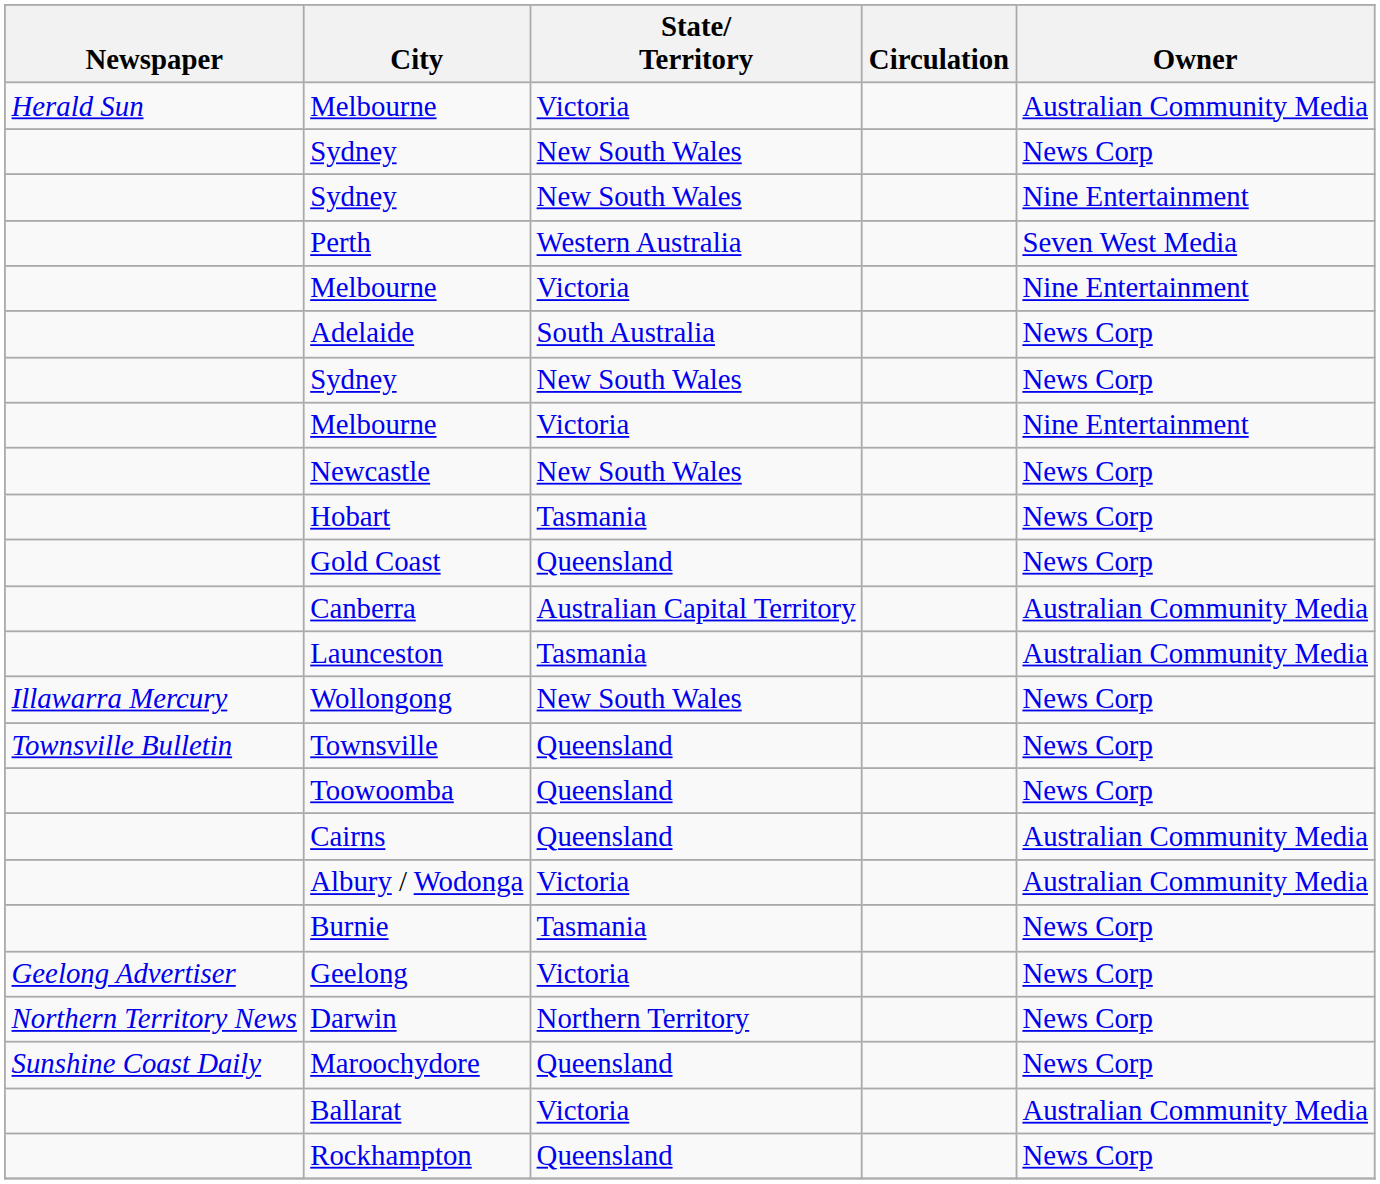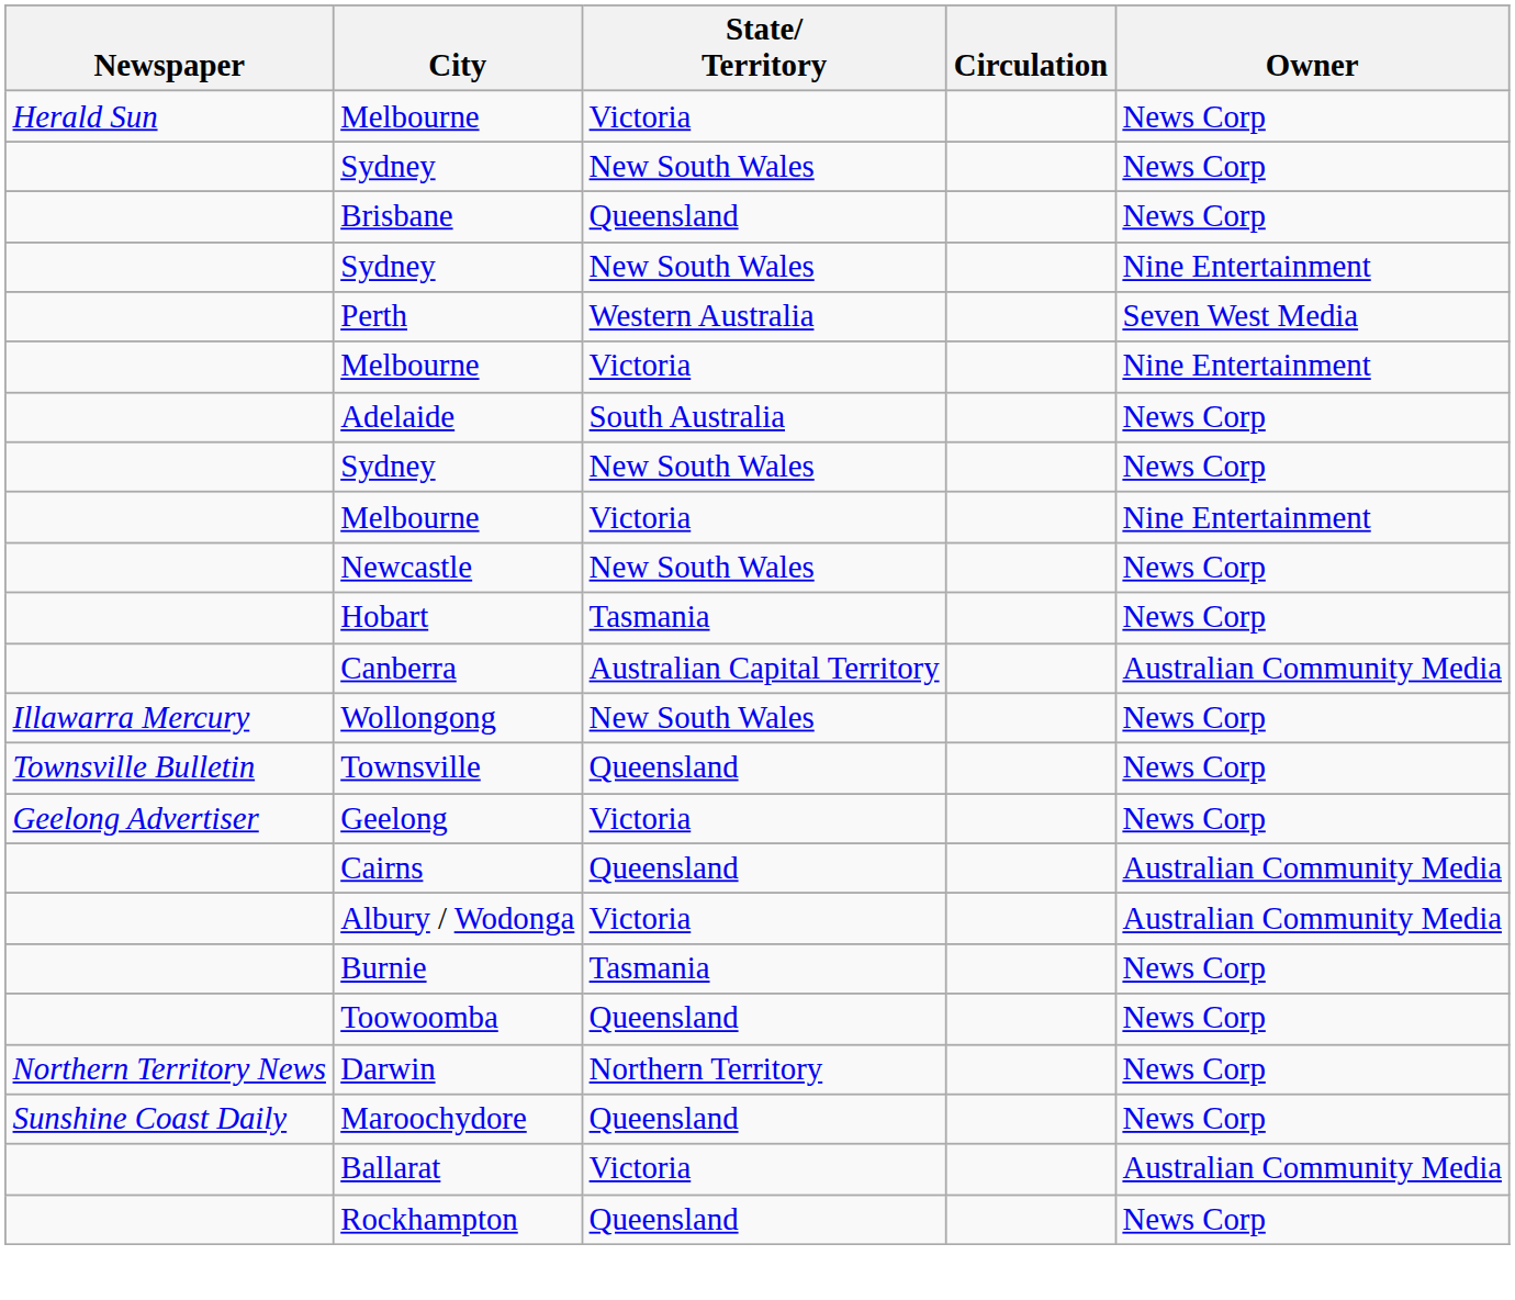 <table class="wikitable sortable">
 <tr valign=bottom>
 <th>Newspaper</th>
 <th>City</th>
 <th>State/<br>Territory</th>
 <th>Circulation</th>
 <th>Owner</th>
 </tr>
 <tr>
 <td><em><a href='#'>Herald Sun</a></em></td>
 <td><a href='#'>Melbourne</a></td>
 <td><a href='#'>Victoria</a></td>
 <td></td>
-<td><a href='#'>Australian Community Media</a></td>
+<td><a href='#'>News Corp</a></td>
 </tr>
 <tr>
 <td><em></em></td>
 <td><a href='#'>Sydney</a></td>
 <td><a href='#'>New South Wales</a></td>
+<td></td>
+<td><a href='#'>News Corp</a></td>
+</tr>
+<tr>
+<td><em></em></td>
+<td><a href='#'>Brisbane</a></td>
+<td><a href='#'>Queensland</a></td>
 <td></td>
 <td><a href='#'>News Corp</a></td>
 </tr>
 <tr>
 <td><em></em></td>
 <td><a href='#'>Sydney</a></td>
 <td><a href='#'>New South Wales</a></td>
 <td></td>
 <td><a href='#'>Nine Entertainment</a></td>
 </tr>
 <tr>
 <td><em></em></td>
 <td><a href='#'>Perth</a></td>
 <td><a href='#'>Western Australia</a></td>
 <td></td>
 <td><a href='#'>Seven West Media</a></td>
 </tr>
 <tr>
 <td><em></em></td>
 <td><a href='#'>Melbourne</a></td>
 <td><a href='#'>Victoria</a></td>
 <td></td>
 <td><a href='#'>Nine Entertainment</a></td>
 </tr>
 <tr>
 <td><em></em></td>
 <td><a href='#'>Adelaide</a></td>
 <td><a href='#'>South Australia</a></td>
 <td></td>
 <td><a href='#'>News Corp</a></td>
 </tr>
 <tr>
 <td><em></em></td>
 <td><a href='#'>Sydney</a></td>
 <td><a href='#'>New South Wales</a></td>
 <td></td>
 <td><a href='#'>News Corp</a></td>
 </tr>
 <tr>
 <td><em></em></td>
 <td><a href='#'>Melbourne</a></td>
 <td><a href='#'>Victoria</a></td>
 <td></td>
 <td><a href='#'>Nine Entertainment</a></td>
 </tr>
 <tr>
 <td><em></em></td>
 <td><a href='#'>Newcastle</a></td>
 <td><a href='#'>New South Wales</a></td>
 <td></td>
 <td><a href='#'>News Corp</a></td>
 </tr>
 <tr>
 <td><em></em></td>
 <td><a href='#'>Hobart</a></td>
 <td><a href='#'>Tasmania</a></td>
 <td></td>
 <td><a href='#'>News Corp</a></td>
 </tr>
 <tr>
 <td><em></em></td>
-<td><a href='#'>Gold Coast</a></td>
-<td><a href='#'>Queensland</a></td>
-<td></td>
-<td><a href='#'>News Corp</a></td>
-</tr>
-<tr>
-<td><em></em></td>
 <td><a href='#'>Canberra</a></td>
 <td><a href='#'>Australian Capital Territory</a></td>
-<td></td>
-<td><a href='#'>Australian Community Media</a></td>
-</tr>
-<tr>
-<td><em></em></td>
-<td><a href='#'>Launceston</a></td>
-<td><a href='#'>Tasmania</a></td>
 <td></td>
 <td><a href='#'>Australian Community Media</a></td>
 </tr>
 <tr>
 <td><em><a href='#'>Illawarra Mercury</a></em></td>
 <td><a href='#'>Wollongong</a></td>
 <td><a href='#'>New South Wales</a></td>
 <td></td>
 <td><a href='#'>News Corp</a></td>
 </tr>
 <tr>
 <td><em><a href='#'>Townsville Bulletin</a></em></td>
 <td><a href='#'>Townsville</a></td>
 <td><a href='#'>Queensland</a></td>
 <td></td>
 <td><a href='#'>News Corp</a></td>
 </tr>
 <tr>
-<td><em></em></td>
-<td><a href='#'>Toowoomba</a></td>
-<td><a href='#'>Queensland</a></td>
+<td><em><a href='#'>Geelong Advertiser</a></em></td>
+<td><a href='#'>Geelong</a></td>
+<td><a href='#'>Victoria</a></td>
 <td></td>
 <td><a href='#'>News Corp</a></td>
 </tr>
 <tr>
 <td><em></em></td>
 <td><a href='#'>Cairns</a></td>
 <td><a href='#'>Queensland</a></td>
 <td></td>
 <td><a href='#'>Australian Community Media</a></td>
 </tr>
 <tr>
 <td><em></em></td>
 <td><a href='#'>Albury</a> / <a href='#'>Wodonga</a></td>
 <td><a href='#'>Victoria</a></td>
 <td></td>
 <td><a href='#'>Australian Community Media</a></td>
 </tr>
 <tr>
 <td><em></em></td>
 <td><a href='#'>Burnie</a></td>
 <td><a href='#'>Tasmania</a></td>
 <td></td>
 <td><a href='#'>News Corp</a></td>
 </tr>
 <tr>
-<td><em><a href='#'>Geelong Advertiser</a></em></td>
-<td><a href='#'>Geelong</a></td>
-<td><a href='#'>Victoria</a></td>
+<td><em></em></td>
+<td><a href='#'>Toowoomba</a></td>
+<td><a href='#'>Queensland</a></td>
 <td></td>
 <td><a href='#'>News Corp</a></td>
 </tr>
 <tr>
 <td><em><a href='#'>Northern Territory News</a></em></td>
 <td><a href='#'>Darwin</a></td>
 <td><a href='#'>Northern Territory</a></td>
 <td></td>
 <td><a href='#'>News Corp</a></td>
 </tr>
 <tr>
 <td><em><a href='#'>Sunshine Coast Daily</a></em></td>
 <td><a href='#'>Maroochydore</a></td>
 <td><a href='#'>Queensland</a></td>
 <td></td>
 <td><a href='#'>News Corp</a></td>
 </tr>
 <tr>
 <td><em></em></td>
 <td><a href='#'>Ballarat</a></td>
 <td><a href='#'>Victoria</a></td>
 <td></td>
 <td><a href='#'>Australian Community Media</a></td>
 </tr>
 <tr>
 <td><em></em></td>
 <td><a href='#'>Rockhampton</a></td>
 <td><a href='#'>Queensland</a></td>
 <td></td>
 <td><a href='#'>News Corp</a></td>
 </tr>
 <tr>
 </tr>
 </table>
